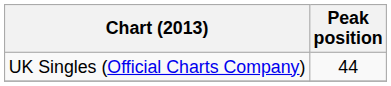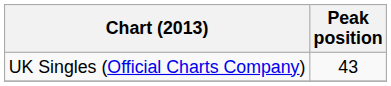 <table class="wikitable sortable plainrowheaders">
 <tr>
 <th scope="col">Chart (2013)</th>
 <th scope="col">Peak<br>position</th>
 </tr>
 <tr>
 <td>UK Singles (<a href='#'>Official Charts Company</a>)</td>
-<td style="text-align:center;">44</td>
+<td style="text-align:center;">43</td>
 </tr>
 <tr>
 </tr>
 </table>
